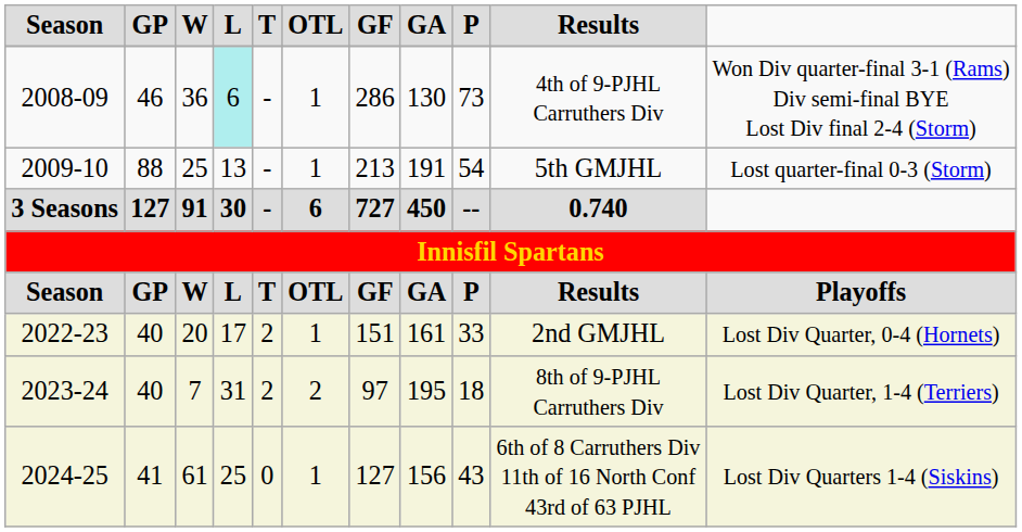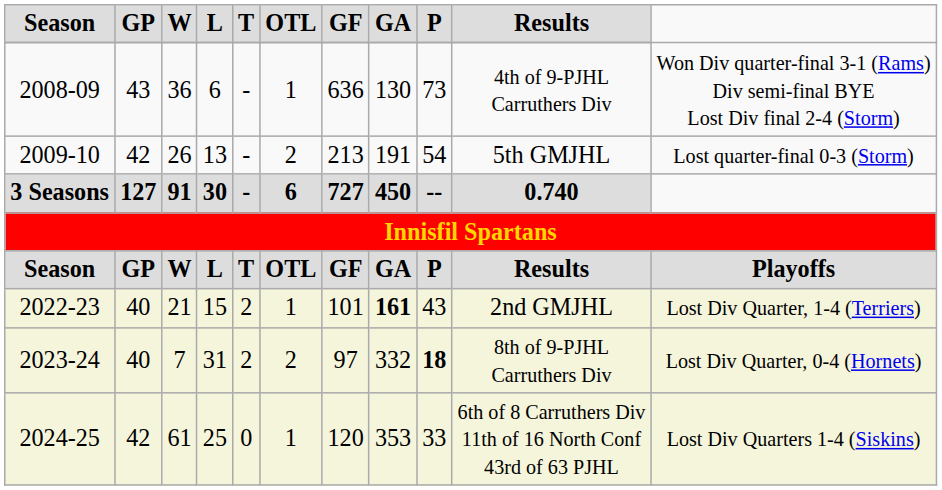 <table class="wikitable">
 <tr align="center"  bgcolor="#dddddd">
 <td><strong>Season</strong></td>
 <td><strong>GP</strong></td>
 <td><strong>W</strong></td>
 <td><strong>L</strong></td>
 <td><strong>T</strong></td>
 <td><strong>OTL</strong></td>
 <td><strong>GF</strong></td>
 <td><strong>GA</strong></td>
 <td><strong>P</strong></td>
 <td><strong>Results</strong></td>
 </tr>
 <tr align="center"|2007-08   ||42    ||29   ||10   ||-   ||3    ||228   ||129    ||61   ||3rd GMJHL  ||>
 </tr>
 <tr align="center">
 <td>2008-09</td>
-<td>46</td>
+<td>43</td>
 <td>36</td>
-<td style="background: paleturquoise;">6</td>
+<td>6</td>
 <td>-</td>
 <td>1</td>
-<td>286</td>
+<td>636</td>
 <td>130</td>
 <td>73</td>
 <td><small>4th of 9-PJHL<br>Carruthers Div</small></td>
 <td><small>Won Div quarter-final 3-1 (<a href='#'>Rams</a>)<br>Div semi-final BYE<br>Lost Div final 2-4 (<a href='#'>Storm</a>)</small></td>
 </tr>
 <tr align="center">
 <td>2009-10</td>
-<td>88</td>
-<td>25</td>
+<td>42</td>
+<td>26</td>
 <td>13</td>
 <td>-</td>
-<td>1</td>
+<td>2</td>
 <td>213</td>
 <td>191</td>
 <td>54</td>
 <td>5th GMJHL</td>
 <td><small>Lost quarter-final 0-3 (<a href='#'>Storm</a>)</small></td>
 </tr>
 <tr align="center"  bgcolor="#dddddd">
 <td><strong>3 Seasons</strong></td>
 <td><strong>127</strong></td>
 <td><strong>91</strong></td>
 <td><strong>30</strong></td>
 <td><strong>-</strong></td>
 <td><strong>6</strong></td>
 <td><strong>727</strong></td>
 <td><strong>450</strong></td>
 <td><strong>--</strong></td>
 <td><strong>0.740</strong></td>
 </tr>
 <tr align="center"  bgcolor="red"  style="color:gold">
 <td colspan=12><strong>Innisfil Spartans</strong></td>
 </tr>
 <tr align="center"  bgcolor="#dddddd">
 <td><strong>Season</strong></td>
 <td><strong>GP</strong></td>
 <td><strong>W</strong></td>
 <td><strong>L</strong></td>
 <td><strong>T</strong></td>
 <td><strong>OTL</strong></td>
 <td><strong>GF</strong></td>
 <td><strong>GA</strong></td>
 <td><strong>P</strong></td>
 <td><strong>Results</strong></td>
 <td><strong>Playoffs</strong></td>
 </tr>
 <tr align="center" bgcolor=beige>
 <td>2022-23</td>
 <td>40</td>
-<td>20</td>
-<td>17</td>
+<td>21</td>
+<td>15</td>
 <td>2</td>
 <td>1</td>
-<td>151</td>
-<td>161</td>
-<td>33</td>
+<td>101</td>
+<td><strong>161</strong></td>
+<td>43</td>
 <td>2nd GMJHL</td>
-<td><small>Lost Div Quarter, 0-4 (<a href='#'>Hornets</a>)</small></td>
+<td><small>Lost Div Quarter, 1-4 (<a href='#'>Terriers</a>)</small></td>
 </tr>
 <tr align="center" bgcolor=beige>
 <td>2023-24</td>
 <td>40</td>
 <td>7</td>
 <td>31</td>
 <td>2</td>
 <td>2</td>
 <td>97</td>
-<td>195</td>
-<td>18</td>
+<td>332</td>
+<td><strong>18</strong></td>
 <td><small>8th of 9-PJHL<br>Carruthers Div</small></td>
-<td><small>Lost Div Quarter, 1-4 (<a href='#'>Terriers</a>)</small></td>
+<td><small>Lost Div Quarter, 0-4 (<a href='#'>Hornets</a>)</small></td>
 </tr>
 <tr align="center" bgcolor=beige>
 <td>2024-25</td>
-<td>41</td>
+<td>42</td>
 <td>61</td>
 <td>25</td>
 <td>0</td>
 <td>1</td>
-<td>127</td>
-<td>156</td>
-<td>43</td>
+<td>120</td>
+<td>353</td>
+<td>33</td>
 <td><small>6th of 8 Carruthers Div<br>11th of 16 North Conf<br>43rd of 63 PJHL</small></td>
 <td><small>Lost Div Quarters 1-4 (<a href='#'>Siskins</a>)</small></td>
 </tr>
 </table>
